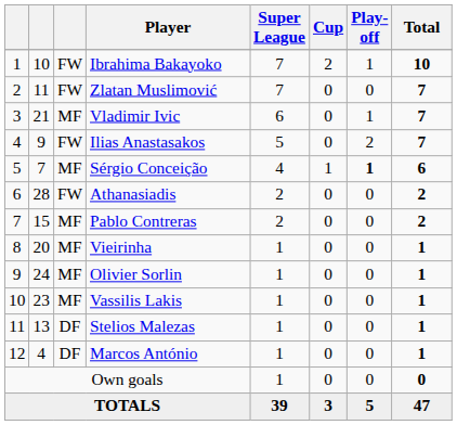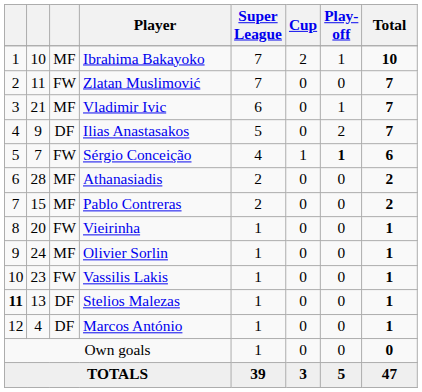 <table class="wikitable sortable" style="text-align:center">
 <tr>
 <th width=5></th>
 <th width=5></th>
 <th width=5></th>
 <th width=150>Player</th>
 <th width=30><a href='#'>Super League</a></th>
 <th width=3><a href='#'>Cup</a></th>
 <th width=3><a href='#'>Play-off</a></th>
 <th width=50>Total</th>
 </tr>
 <tr>
 </tr>
 <tr>
 <td>1</td>
 <td>10</td>
-<td>FW</td>
+<td>MF</td>
 <td align=left> <a href='#'>Ibrahima Bakayoko</a></td>
 <td>7</td>
 <td>2</td>
 <td>1</td>
 <td><strong>10</strong></td>
 </tr>
 <tr>
 <td>2</td>
 <td>11</td>
 <td>FW</td>
 <td align=left> <a href='#'>Zlatan Muslimović</a></td>
 <td>7</td>
 <td>0</td>
 <td>0</td>
 <td><strong>7</strong></td>
 </tr>
 <tr>
 <td>3</td>
 <td>21</td>
 <td>MF</td>
 <td align=left> <a href='#'>Vladimir Ivic</a></td>
 <td>6</td>
 <td>0</td>
 <td>1</td>
 <td><strong>7</strong></td>
 </tr>
 <tr>
 <td>4</td>
 <td>9</td>
-<td>FW</td>
+<td>DF</td>
 <td align=left> <a href='#'>Ilias Anastasakos</a></td>
 <td>5</td>
 <td>0</td>
 <td>2</td>
 <td><strong>7</strong></td>
 </tr>
 <tr>
 <td>5</td>
 <td>7</td>
-<td>MF</td>
+<td>FW</td>
 <td align=left> <a href='#'>Sérgio Conceição</a></td>
 <td>4</td>
 <td>1</td>
 <td><strong>1</strong></td>
 <td><strong>6</strong></td>
 </tr>
 <tr>
 <td>6</td>
 <td>28</td>
-<td>FW</td>
+<td>MF</td>
 <td align=left> <a href='#'>Athanasiadis</a></td>
 <td>2</td>
 <td>0</td>
 <td>0</td>
 <td><strong>2</strong></td>
 </tr>
 <tr>
 <td>7</td>
 <td>15</td>
 <td>MF</td>
 <td align=left> <a href='#'>Pablo Contreras</a></td>
 <td>2</td>
 <td>0</td>
 <td>0</td>
 <td><strong>2</strong></td>
 </tr>
 <tr>
 <td>8</td>
 <td>20</td>
-<td>MF</td>
+<td>FW</td>
 <td align=left> <a href='#'>Vieirinha</a></td>
 <td>1</td>
 <td>0</td>
 <td>0</td>
 <td><strong>1</strong></td>
 </tr>
 <tr>
 <td>9</td>
 <td>24</td>
 <td>MF</td>
 <td align=left> <a href='#'>Olivier Sorlin</a></td>
 <td>1</td>
 <td>0</td>
 <td>0</td>
 <td><strong>1</strong></td>
 </tr>
 <tr>
 <td>10</td>
 <td>23</td>
-<td>MF</td>
+<td>FW</td>
 <td align=left> <a href='#'>Vassilis Lakis</a></td>
 <td>1</td>
 <td>0</td>
 <td>0</td>
 <td><strong>1</strong></td>
 </tr>
 <tr>
-<td>11</td>
+<td><strong>11</strong></td>
 <td>13</td>
 <td>DF</td>
 <td align=left> <a href='#'>Stelios Malezas</a></td>
 <td>1</td>
 <td>0</td>
 <td>0</td>
 <td><strong>1</strong></td>
 </tr>
 <tr>
 <td>12</td>
 <td>4</td>
 <td>DF</td>
 <td align=left> <a href='#'>Marcos António</a></td>
 <td>1</td>
 <td>0</td>
 <td>0</td>
 <td><strong>1</strong></td>
 </tr>
 <tr>
 <td colspan="4">Own goals</td>
 <td>1</td>
 <td>0</td>
 <td>0</td>
 <td><strong>0</strong></td>
 </tr>
 <tr bgcolor="#EFEFEF">
 <td colspan=4><strong>TOTALS</strong></td>
 <td><strong>39</strong></td>
 <td><strong>3</strong></td>
 <td><strong>5</strong></td>
 <td><strong>47</strong></td>
 </tr>
 </table>
